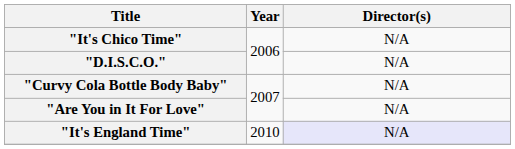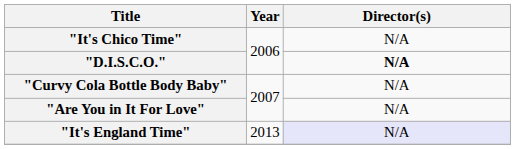 <table class="wikitable plainrowheaders" style="text-align:center;">
 <tr>
 <th scope="col" style="width:16em;">Title</th>
 <th scope="col">Year</th>
 <th scope="col" style="width:15em;">Director(s)</th>
 </tr>
 <tr>
 <th scope="row">"It's Chico Time"</th>
 <td rowspan="2">2006</td>
 <td>N/A</td>
 </tr>
 <tr>
 <th scope="row">"D.I.S.C.O."</th>
-<td>N/A</td>
+<td><strong>N/A</strong></td>
 </tr>
 <tr>
 <th scope="row">"Curvy Cola Bottle Body Baby"</th>
 <td rowspan="2">2007</td>
 <td>N/A</td>
 </tr>
 <tr>
 <th scope="row">"Are You in It For Love"</th>
 <td>N/A</td>
 </tr>
 <tr>
 <th scope="row">"It's England Time"</th>
-<td>2010</td>
+<td>2013</td>
 <td style="background: lavender;">N/A</td>
 </tr>
 <tr>
 </tr>
 </table>
